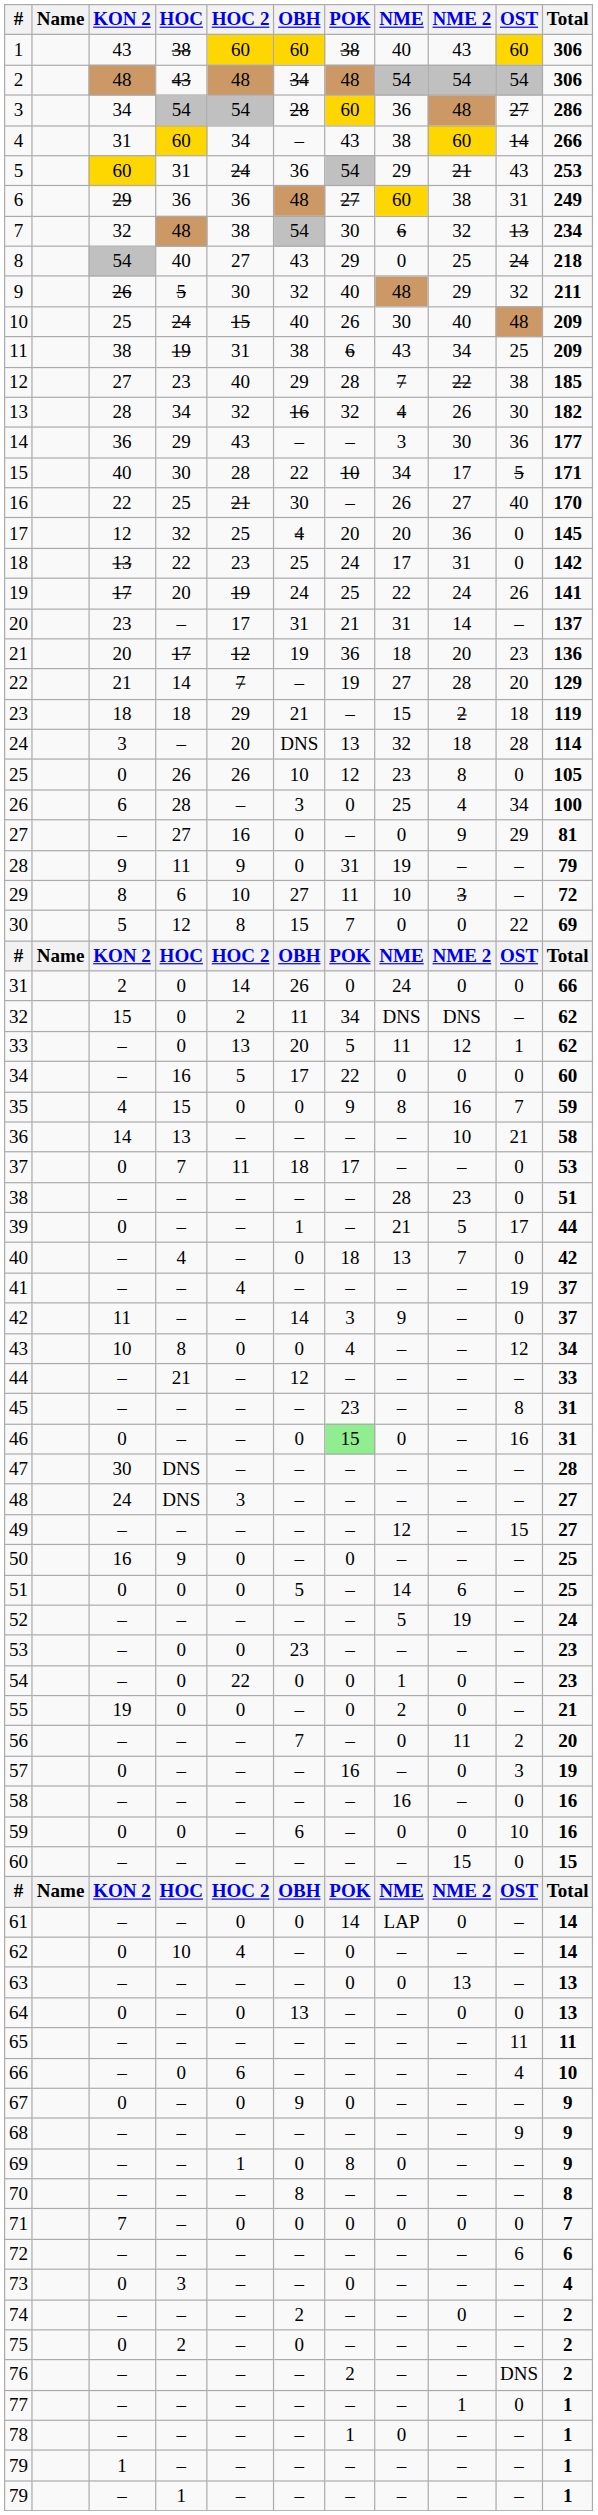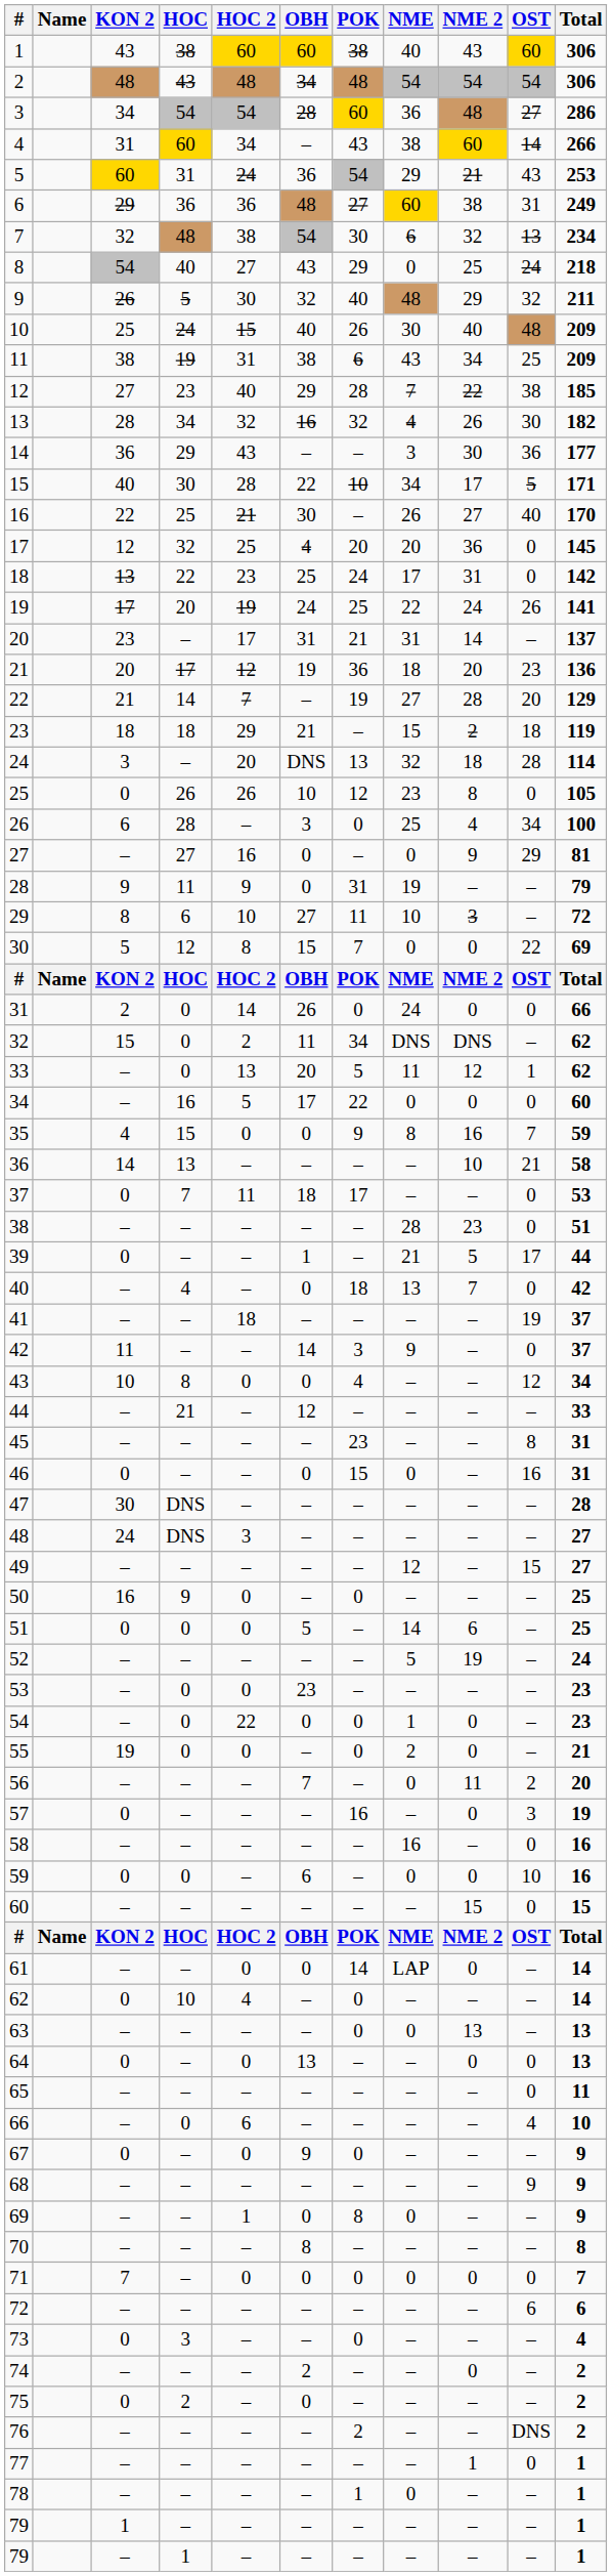 <table class="wikitable sortable" style="text-align:center;">
 <tr>
 <th>#</th>
 <th>Name</th>
 <th><a href='#'>KON 2</a></th>
 <th><a href='#'>HOC</a></th>
 <th><a href='#'>HOC 2</a></th>
 <th><a href='#'>OBH</a></th>
 <th><a href='#'>POK</a></th>
 <th><a href='#'>NME</a></th>
 <th><a href='#'>NME 2</a></th>
 <th><a href='#'>OST</a></th>
 <th><strong>Total</strong></th>
 </tr>
 <tr>
 <td>1</td>
 <td align="left"></td>
 <td>43</td>
 <td><s>38</s></td>
 <td bgcolor="gold">60</td>
 <td bgcolor="gold">60</td>
 <td><s>38</s></td>
 <td>40</td>
 <td>43</td>
 <td bgcolor="gold">60</td>
 <td><strong>306</strong></td>
 </tr>
 <tr>
 <td>2</td>
 <td align="left"></td>
 <td bgcolor="CC9966">48</td>
 <td><s>43</s></td>
 <td bgcolor="CC9966">48</td>
 <td><s>34</s></td>
 <td bgcolor="CC9966">48</td>
 <td bgcolor="silver">54</td>
 <td bgcolor="silver">54</td>
 <td bgcolor="silver">54</td>
 <td><strong>306</strong></td>
 </tr>
 <tr>
 <td>3</td>
 <td align="left"></td>
 <td>34</td>
 <td bgcolor="silver">54</td>
 <td bgcolor="silver">54</td>
 <td><s>28</s></td>
 <td bgcolor="gold">60</td>
 <td>36</td>
 <td bgcolor="CC9966">48</td>
 <td><s>27</s></td>
 <td><strong>286</strong></td>
 </tr>
 <tr>
 <td>4</td>
 <td align="left"></td>
 <td>31</td>
 <td bgcolor="gold">60</td>
 <td>34</td>
 <td>–</td>
 <td>43</td>
 <td>38</td>
 <td bgcolor="gold">60</td>
 <td><s>14</s></td>
 <td><strong>266</strong></td>
 </tr>
 <tr>
 <td>5</td>
 <td align="left"></td>
 <td bgcolor="gold">60</td>
 <td>31</td>
 <td><s>24</s></td>
 <td>36</td>
 <td bgcolor="silver">54</td>
 <td>29</td>
 <td><s>21</s></td>
 <td>43</td>
 <td><strong>253</strong></td>
 </tr>
 <tr>
 <td>6</td>
 <td align="left"></td>
 <td><s>29</s></td>
 <td>36</td>
 <td>36</td>
 <td bgcolor="CC9966">48</td>
 <td><s>27</s></td>
 <td bgcolor="gold">60</td>
 <td>38</td>
 <td>31</td>
 <td><strong>249</strong></td>
 </tr>
 <tr>
 <td>7</td>
 <td align="left"></td>
 <td>32</td>
 <td bgcolor="CC9966">48</td>
 <td>38</td>
 <td bgcolor="silver">54</td>
 <td>30</td>
 <td><s>6</s></td>
 <td>32</td>
 <td><s>13</s></td>
 <td><strong>234</strong></td>
 </tr>
 <tr>
 <td>8</td>
 <td align="left"></td>
 <td bgcolor="silver">54</td>
 <td>40</td>
 <td>27</td>
 <td>43</td>
 <td>29</td>
 <td>0</td>
 <td>25</td>
 <td><s>24</s></td>
 <td><strong>218</strong></td>
 </tr>
 <tr>
 <td>9</td>
 <td align="left"></td>
 <td><s>26</s></td>
 <td><s>5</s></td>
 <td>30</td>
 <td>32</td>
 <td>40</td>
 <td bgcolor="CC9966">48</td>
 <td>29</td>
 <td>32</td>
 <td><strong>211</strong></td>
 </tr>
 <tr>
 <td>10</td>
 <td align="left"></td>
 <td>25</td>
 <td><s>24</s></td>
 <td><s>15</s></td>
 <td>40</td>
 <td>26</td>
 <td>30</td>
 <td>40</td>
 <td bgcolor="CC9966">48</td>
 <td><strong>209</strong></td>
 </tr>
 <tr>
 <td>11</td>
 <td align="left"></td>
 <td>38</td>
 <td><s>19</s></td>
 <td>31</td>
 <td>38</td>
 <td><s>6</s></td>
 <td>43</td>
 <td>34</td>
 <td>25</td>
 <td><strong>209</strong></td>
 </tr>
 <tr>
 <td>12</td>
 <td align="left"></td>
 <td>27</td>
 <td>23</td>
 <td>40</td>
 <td>29</td>
 <td>28</td>
 <td><s>7</s></td>
 <td><s>22</s></td>
 <td>38</td>
 <td><strong>185</strong></td>
 </tr>
 <tr>
 <td>13</td>
 <td align="left"></td>
 <td>28</td>
 <td>34</td>
 <td>32</td>
 <td><s>16</s></td>
 <td>32</td>
 <td><s>4</s></td>
 <td>26</td>
 <td>30</td>
 <td><strong>182</strong></td>
 </tr>
 <tr>
 <td>14</td>
 <td align="left"></td>
 <td>36</td>
 <td>29</td>
 <td>43</td>
 <td>–</td>
 <td>–</td>
 <td>3</td>
 <td>30</td>
 <td>36</td>
 <td><strong>177</strong></td>
 </tr>
 <tr>
 <td>15</td>
 <td align="left"></td>
 <td>40</td>
 <td>30</td>
 <td>28</td>
 <td>22</td>
 <td><s>10</s></td>
 <td>34</td>
 <td>17</td>
 <td><s>5</s></td>
 <td><strong>171</strong></td>
 </tr>
 <tr>
 <td>16</td>
 <td align="left"></td>
 <td>22</td>
 <td>25</td>
 <td><s>21</s></td>
 <td>30</td>
 <td>–</td>
 <td>26</td>
 <td>27</td>
 <td>40</td>
 <td><strong>170</strong></td>
 </tr>
 <tr>
 <td>17</td>
 <td align="left"></td>
 <td>12</td>
 <td>32</td>
 <td>25</td>
 <td><s>4</s></td>
 <td>20</td>
 <td>20</td>
 <td>36</td>
 <td>0</td>
 <td><strong>145</strong></td>
 </tr>
 <tr>
 <td>18</td>
 <td align="left"></td>
 <td><s>13</s></td>
 <td>22</td>
 <td>23</td>
 <td>25</td>
 <td>24</td>
 <td>17</td>
 <td>31</td>
 <td>0</td>
 <td><strong>142</strong></td>
 </tr>
 <tr>
 <td>19</td>
 <td align="left"></td>
 <td><s>17</s></td>
 <td>20</td>
 <td><s>19</s></td>
 <td>24</td>
 <td>25</td>
 <td>22</td>
 <td>24</td>
 <td>26</td>
 <td><strong>141</strong></td>
 </tr>
 <tr>
 <td>20</td>
 <td align="left"></td>
 <td>23</td>
 <td>–</td>
 <td>17</td>
 <td>31</td>
 <td>21</td>
 <td>31</td>
 <td>14</td>
 <td>–</td>
 <td><strong>137</strong></td>
 </tr>
 <tr>
 <td>21</td>
 <td align="left"></td>
 <td>20</td>
 <td><s>17</s></td>
 <td><s>12</s></td>
 <td>19</td>
 <td>36</td>
 <td>18</td>
 <td>20</td>
 <td>23</td>
 <td><strong>136</strong></td>
 </tr>
 <tr>
 <td>22</td>
 <td align="left"></td>
 <td>21</td>
 <td>14</td>
 <td><s>7</s></td>
 <td>–</td>
 <td>19</td>
 <td>27</td>
 <td>28</td>
 <td>20</td>
 <td><strong>129</strong></td>
 </tr>
 <tr>
 <td>23</td>
 <td align="left"></td>
 <td>18</td>
 <td>18</td>
 <td>29</td>
 <td>21</td>
 <td>–</td>
 <td>15</td>
 <td><s>2</s></td>
 <td>18</td>
 <td><strong>119</strong></td>
 </tr>
 <tr>
 <td>24</td>
 <td align="left"></td>
 <td>3</td>
 <td>–</td>
 <td>20</td>
 <td>DNS</td>
 <td>13</td>
 <td>32</td>
 <td>18</td>
 <td>28</td>
 <td><strong>114</strong></td>
 </tr>
 <tr>
 <td>25</td>
 <td align="left"></td>
 <td>0</td>
 <td>26</td>
 <td>26</td>
 <td>10</td>
 <td>12</td>
 <td>23</td>
 <td>8</td>
 <td>0</td>
 <td><strong>105</strong></td>
 </tr>
 <tr>
 <td>26</td>
 <td align="left"></td>
 <td>6</td>
 <td>28</td>
 <td>–</td>
 <td>3</td>
 <td>0</td>
 <td>25</td>
 <td>4</td>
 <td>34</td>
 <td><strong>100</strong></td>
 </tr>
 <tr>
 <td>27</td>
 <td align="left"></td>
 <td>–</td>
 <td>27</td>
 <td>16</td>
 <td>0</td>
 <td>–</td>
 <td>0</td>
 <td>9</td>
 <td>29</td>
 <td><strong>81</strong></td>
 </tr>
 <tr>
 <td>28</td>
 <td align="left"></td>
 <td>9</td>
 <td>11</td>
 <td>9</td>
 <td>0</td>
 <td>31</td>
 <td>19</td>
 <td>–</td>
 <td>–</td>
 <td><strong>79</strong></td>
 </tr>
 <tr>
 <td>29</td>
 <td align="left"></td>
 <td>8</td>
 <td>6</td>
 <td>10</td>
 <td>27</td>
 <td>11</td>
 <td>10</td>
 <td><s>3</s></td>
 <td>–</td>
 <td><strong>72</strong></td>
 </tr>
 <tr>
 <td>30</td>
 <td align="left"></td>
 <td>5</td>
 <td>12</td>
 <td>8</td>
 <td>15</td>
 <td>7</td>
 <td>0</td>
 <td>0</td>
 <td>22</td>
 <td><strong>69</strong></td>
 </tr>
 <tr>
 <th>#</th>
 <th>Name</th>
 <th><a href='#'>KON 2</a></th>
 <th><a href='#'>HOC</a></th>
 <th><a href='#'>HOC 2</a></th>
 <th><a href='#'>OBH</a></th>
 <th><a href='#'>POK</a></th>
 <th><a href='#'>NME</a></th>
 <th><a href='#'>NME 2</a></th>
 <th><a href='#'>OST</a></th>
 <th><strong>Total</strong></th>
 </tr>
 <tr>
 <td>31</td>
 <td align="left"></td>
 <td>2</td>
 <td>0</td>
 <td>14</td>
 <td>26</td>
 <td>0</td>
 <td>24</td>
 <td>0</td>
 <td>0</td>
 <td><strong>66</strong></td>
 </tr>
 <tr>
 <td>32</td>
 <td align="left"></td>
 <td>15</td>
 <td>0</td>
 <td>2</td>
 <td>11</td>
 <td>34</td>
 <td>DNS</td>
 <td>DNS</td>
 <td>–</td>
 <td><strong>62</strong></td>
 </tr>
 <tr>
 <td>33</td>
 <td align="left"></td>
 <td>–</td>
 <td>0</td>
 <td>13</td>
 <td>20</td>
 <td>5</td>
 <td>11</td>
 <td>12</td>
 <td>1</td>
 <td><strong>62</strong></td>
 </tr>
 <tr>
 <td>34</td>
 <td align="left"></td>
 <td>–</td>
 <td>16</td>
 <td>5</td>
 <td>17</td>
 <td>22</td>
 <td>0</td>
 <td>0</td>
 <td>0</td>
 <td><strong>60</strong></td>
 </tr>
 <tr>
 <td>35</td>
 <td align="left"></td>
 <td>4</td>
 <td>15</td>
 <td>0</td>
 <td>0</td>
 <td>9</td>
 <td>8</td>
 <td>16</td>
 <td>7</td>
 <td><strong>59</strong></td>
 </tr>
 <tr>
 <td>36</td>
 <td align="left"></td>
 <td>14</td>
 <td>13</td>
 <td>–</td>
 <td>–</td>
 <td>–</td>
 <td>–</td>
 <td>10</td>
 <td>21</td>
 <td><strong>58</strong></td>
 </tr>
 <tr>
 <td>37</td>
 <td align="left"></td>
 <td>0</td>
 <td>7</td>
 <td>11</td>
 <td>18</td>
 <td>17</td>
 <td>–</td>
 <td>–</td>
 <td>0</td>
 <td><strong>53</strong></td>
 </tr>
 <tr>
 <td>38</td>
 <td align="left"></td>
 <td>–</td>
 <td>–</td>
 <td>–</td>
 <td>–</td>
 <td>–</td>
 <td>28</td>
 <td>23</td>
 <td>0</td>
 <td><strong>51</strong></td>
 </tr>
 <tr>
 <td>39</td>
 <td align="left"></td>
 <td>0</td>
 <td>–</td>
 <td>–</td>
 <td>1</td>
 <td>–</td>
 <td>21</td>
 <td>5</td>
 <td>17</td>
 <td><strong>44</strong></td>
 </tr>
 <tr>
 <td>40</td>
 <td align="left"></td>
 <td>–</td>
 <td>4</td>
 <td>–</td>
 <td>0</td>
 <td>18</td>
 <td>13</td>
 <td>7</td>
 <td>0</td>
 <td><strong>42</strong></td>
 </tr>
 <tr>
 <td>41</td>
 <td align="left"></td>
 <td>–</td>
 <td>–</td>
-<td>4</td>
+<td>18</td>
 <td>–</td>
 <td>–</td>
 <td>–</td>
 <td>–</td>
 <td>19</td>
 <td><strong>37</strong></td>
 </tr>
 <tr>
 <td>42</td>
 <td align="left"></td>
 <td>11</td>
 <td>–</td>
 <td>–</td>
 <td>14</td>
 <td>3</td>
 <td>9</td>
 <td>–</td>
 <td>0</td>
 <td><strong>37</strong></td>
 </tr>
 <tr>
 <td>43</td>
 <td align="left"></td>
 <td>10</td>
 <td>8</td>
 <td>0</td>
 <td>0</td>
 <td>4</td>
 <td>–</td>
 <td>–</td>
 <td>12</td>
 <td><strong>34</strong></td>
 </tr>
 <tr>
 <td>44</td>
 <td align="left"></td>
 <td>–</td>
 <td>21</td>
 <td>–</td>
 <td>12</td>
 <td>–</td>
 <td>–</td>
 <td>–</td>
 <td>–</td>
 <td><strong>33</strong></td>
 </tr>
 <tr>
 <td>45</td>
 <td align="left"></td>
 <td>–</td>
 <td>–</td>
 <td>–</td>
 <td>–</td>
 <td>23</td>
 <td>–</td>
 <td>–</td>
 <td>8</td>
 <td><strong>31</strong></td>
 </tr>
 <tr>
 <td>46</td>
 <td align="left"></td>
 <td>0</td>
 <td>–</td>
 <td>–</td>
 <td>0</td>
-<td style="background: lightgreen;">15</td>
+<td>15</td>
 <td>0</td>
 <td>–</td>
 <td>16</td>
 <td><strong>31</strong></td>
 </tr>
 <tr>
 <td>47</td>
 <td align="left"></td>
 <td>30</td>
 <td>DNS</td>
 <td>–</td>
 <td>–</td>
 <td>–</td>
 <td>–</td>
 <td>–</td>
 <td>–</td>
 <td><strong>28</strong></td>
 </tr>
 <tr>
 <td>48</td>
 <td align="left"></td>
 <td>24</td>
 <td>DNS</td>
 <td>3</td>
 <td>–</td>
 <td>–</td>
 <td>–</td>
 <td>–</td>
 <td>–</td>
 <td><strong>27</strong></td>
 </tr>
 <tr>
 <td>49</td>
 <td align="left"></td>
 <td>–</td>
 <td>–</td>
 <td>–</td>
 <td>–</td>
 <td>–</td>
 <td>12</td>
 <td>–</td>
 <td>15</td>
 <td><strong>27</strong></td>
 </tr>
 <tr>
 <td>50</td>
 <td align="left"></td>
 <td>16</td>
 <td>9</td>
 <td>0</td>
 <td>–</td>
 <td>0</td>
 <td>–</td>
 <td>–</td>
 <td>–</td>
 <td><strong>25</strong></td>
 </tr>
 <tr>
 <td>51</td>
 <td align="left"></td>
 <td>0</td>
 <td>0</td>
 <td>0</td>
 <td>5</td>
 <td>–</td>
 <td>14</td>
 <td>6</td>
 <td>–</td>
 <td><strong>25</strong></td>
 </tr>
 <tr>
 <td>52</td>
 <td align="left"></td>
 <td>–</td>
 <td>–</td>
 <td>–</td>
 <td>–</td>
 <td>–</td>
 <td>5</td>
 <td>19</td>
 <td>–</td>
 <td><strong>24</strong></td>
 </tr>
 <tr>
 <td>53</td>
 <td align="left"></td>
 <td>–</td>
 <td>0</td>
 <td>0</td>
 <td>23</td>
 <td>–</td>
 <td>–</td>
 <td>–</td>
 <td>–</td>
 <td><strong>23</strong></td>
 </tr>
 <tr>
 <td>54</td>
 <td align="left"></td>
 <td>–</td>
 <td>0</td>
 <td>22</td>
 <td>0</td>
 <td>0</td>
 <td>1</td>
 <td>0</td>
 <td>–</td>
 <td><strong>23</strong></td>
 </tr>
 <tr>
 <td>55</td>
 <td align="left"></td>
 <td>19</td>
 <td>0</td>
 <td>0</td>
 <td>–</td>
 <td>0</td>
 <td>2</td>
 <td>0</td>
 <td>–</td>
 <td><strong>21</strong></td>
 </tr>
 <tr>
 <td>56</td>
 <td align="left"></td>
 <td>–</td>
 <td>–</td>
 <td>–</td>
 <td>7</td>
 <td>–</td>
 <td>0</td>
 <td>11</td>
 <td>2</td>
 <td><strong>20</strong></td>
 </tr>
 <tr>
 <td>57</td>
 <td align="left"></td>
 <td>0</td>
 <td>–</td>
 <td>–</td>
 <td>–</td>
 <td>16</td>
 <td>–</td>
 <td>0</td>
 <td>3</td>
 <td><strong>19</strong></td>
 </tr>
 <tr>
 <td>58</td>
 <td align="left"></td>
 <td>–</td>
 <td>–</td>
 <td>–</td>
 <td>–</td>
 <td>–</td>
 <td>16</td>
 <td>–</td>
 <td>0</td>
 <td><strong>16</strong></td>
 </tr>
 <tr>
 <td>59</td>
 <td align="left"></td>
 <td>0</td>
 <td>0</td>
 <td>–</td>
 <td>6</td>
 <td>–</td>
 <td>0</td>
 <td>0</td>
 <td>10</td>
 <td><strong>16</strong></td>
 </tr>
 <tr>
 <td>60</td>
 <td align="left"></td>
 <td>–</td>
 <td>–</td>
 <td>–</td>
 <td>–</td>
 <td>–</td>
 <td>–</td>
 <td>15</td>
 <td>0</td>
 <td><strong>15</strong></td>
 </tr>
 <tr>
 <th>#</th>
 <th>Name</th>
 <th><a href='#'>KON 2</a></th>
 <th><a href='#'>HOC</a></th>
 <th><a href='#'>HOC 2</a></th>
 <th><a href='#'>OBH</a></th>
 <th><a href='#'>POK</a></th>
 <th><a href='#'>NME</a></th>
 <th><a href='#'>NME 2</a></th>
 <th><a href='#'>OST</a></th>
 <th><strong>Total</strong></th>
 </tr>
 <tr>
 <td>61</td>
 <td align="left"></td>
 <td>–</td>
 <td>–</td>
 <td>0</td>
 <td>0</td>
 <td>14</td>
 <td>LAP</td>
 <td>0</td>
 <td>–</td>
 <td><strong>14</strong></td>
 </tr>
 <tr>
 <td>62</td>
 <td align="left"></td>
 <td>0</td>
 <td>10</td>
 <td>4</td>
 <td>–</td>
 <td>0</td>
 <td>–</td>
 <td>–</td>
 <td>–</td>
 <td><strong>14</strong></td>
 </tr>
 <tr>
 <td>63</td>
 <td align="left"></td>
 <td>–</td>
 <td>–</td>
 <td>–</td>
 <td>–</td>
 <td>0</td>
 <td>0</td>
 <td>13</td>
 <td>–</td>
 <td><strong>13</strong></td>
 </tr>
 <tr>
 <td>64</td>
 <td align="left"></td>
 <td>0</td>
 <td>–</td>
 <td>0</td>
 <td>13</td>
 <td>–</td>
 <td>–</td>
 <td>0</td>
 <td>0</td>
 <td><strong>13</strong></td>
 </tr>
 <tr>
 <td>65</td>
 <td align="left"></td>
 <td>–</td>
 <td>–</td>
 <td>–</td>
 <td>–</td>
 <td>–</td>
 <td>–</td>
 <td>–</td>
-<td>11</td>
+<td>0</td>
 <td><strong>11</strong></td>
 </tr>
 <tr>
 <td>66</td>
 <td align="left"></td>
 <td>–</td>
 <td>0</td>
 <td>6</td>
 <td>–</td>
 <td>–</td>
 <td>–</td>
 <td>–</td>
 <td>4</td>
 <td><strong>10</strong></td>
 </tr>
 <tr>
 <td>67</td>
 <td align="left"></td>
 <td>0</td>
 <td>–</td>
 <td>0</td>
 <td>9</td>
 <td>0</td>
 <td>–</td>
 <td>–</td>
 <td>–</td>
 <td><strong>9</strong></td>
 </tr>
 <tr>
 <td>68</td>
 <td align="left"></td>
 <td>–</td>
 <td>–</td>
 <td>–</td>
 <td>–</td>
 <td>–</td>
 <td>–</td>
 <td>–</td>
 <td>9</td>
 <td><strong>9</strong></td>
 </tr>
 <tr>
 <td>69</td>
 <td align="left"></td>
 <td>–</td>
 <td>–</td>
 <td>1</td>
 <td>0</td>
 <td>8</td>
 <td>0</td>
 <td>–</td>
 <td>–</td>
 <td><strong>9</strong></td>
 </tr>
 <tr>
 <td>70</td>
 <td align="left"></td>
 <td>–</td>
 <td>–</td>
 <td>–</td>
 <td>8</td>
 <td>–</td>
 <td>–</td>
 <td>–</td>
 <td>–</td>
 <td><strong>8</strong></td>
 </tr>
 <tr>
 <td>71</td>
 <td align="left"></td>
 <td>7</td>
 <td>–</td>
 <td>0</td>
 <td>0</td>
 <td>0</td>
 <td>0</td>
 <td>0</td>
 <td>0</td>
 <td><strong>7</strong></td>
 </tr>
 <tr>
 <td>72</td>
 <td align="left"></td>
 <td>–</td>
 <td>–</td>
 <td>–</td>
 <td>–</td>
 <td>–</td>
 <td>–</td>
 <td>–</td>
 <td>6</td>
 <td><strong>6</strong></td>
 </tr>
 <tr>
 <td>73</td>
 <td align="left"></td>
 <td>0</td>
 <td>3</td>
 <td>–</td>
 <td>–</td>
 <td>0</td>
 <td>–</td>
 <td>–</td>
 <td>–</td>
 <td><strong>4</strong></td>
 </tr>
 <tr>
 <td>74</td>
 <td align="left"></td>
 <td>–</td>
 <td>–</td>
 <td>–</td>
 <td>2</td>
 <td>–</td>
 <td>–</td>
 <td>0</td>
 <td>–</td>
 <td><strong>2</strong></td>
 </tr>
 <tr>
 <td>75</td>
 <td align="left"></td>
 <td>0</td>
 <td>2</td>
 <td>–</td>
 <td>0</td>
 <td>–</td>
 <td>–</td>
 <td>–</td>
 <td>–</td>
 <td><strong>2</strong></td>
 </tr>
 <tr>
 <td>76</td>
 <td align="left"></td>
 <td>–</td>
 <td>–</td>
 <td>–</td>
 <td>–</td>
 <td>2</td>
 <td>–</td>
 <td>–</td>
 <td>DNS</td>
 <td><strong>2</strong></td>
 </tr>
 <tr>
 <td>77</td>
 <td align="left"></td>
 <td>–</td>
 <td>–</td>
 <td>–</td>
 <td>–</td>
 <td>–</td>
 <td>–</td>
 <td>1</td>
 <td>0</td>
 <td><strong>1</strong></td>
 </tr>
 <tr>
 <td>78</td>
 <td align="left"></td>
 <td>–</td>
 <td>–</td>
 <td>–</td>
 <td>–</td>
 <td>1</td>
 <td>0</td>
 <td>–</td>
 <td>–</td>
 <td><strong>1</strong></td>
 </tr>
 <tr>
 <td>79</td>
 <td align="left"></td>
 <td>1</td>
 <td>–</td>
 <td>–</td>
 <td>–</td>
 <td>–</td>
 <td>–</td>
 <td>–</td>
 <td>–</td>
 <td><strong>1</strong></td>
 </tr>
 <tr>
 <td>79</td>
 <td align="left"></td>
 <td>–</td>
 <td>1</td>
 <td>–</td>
 <td>–</td>
 <td>–</td>
 <td>–</td>
 <td>–</td>
 <td>–</td>
 <td><strong>1</strong></td>
 </tr>
 </table>
